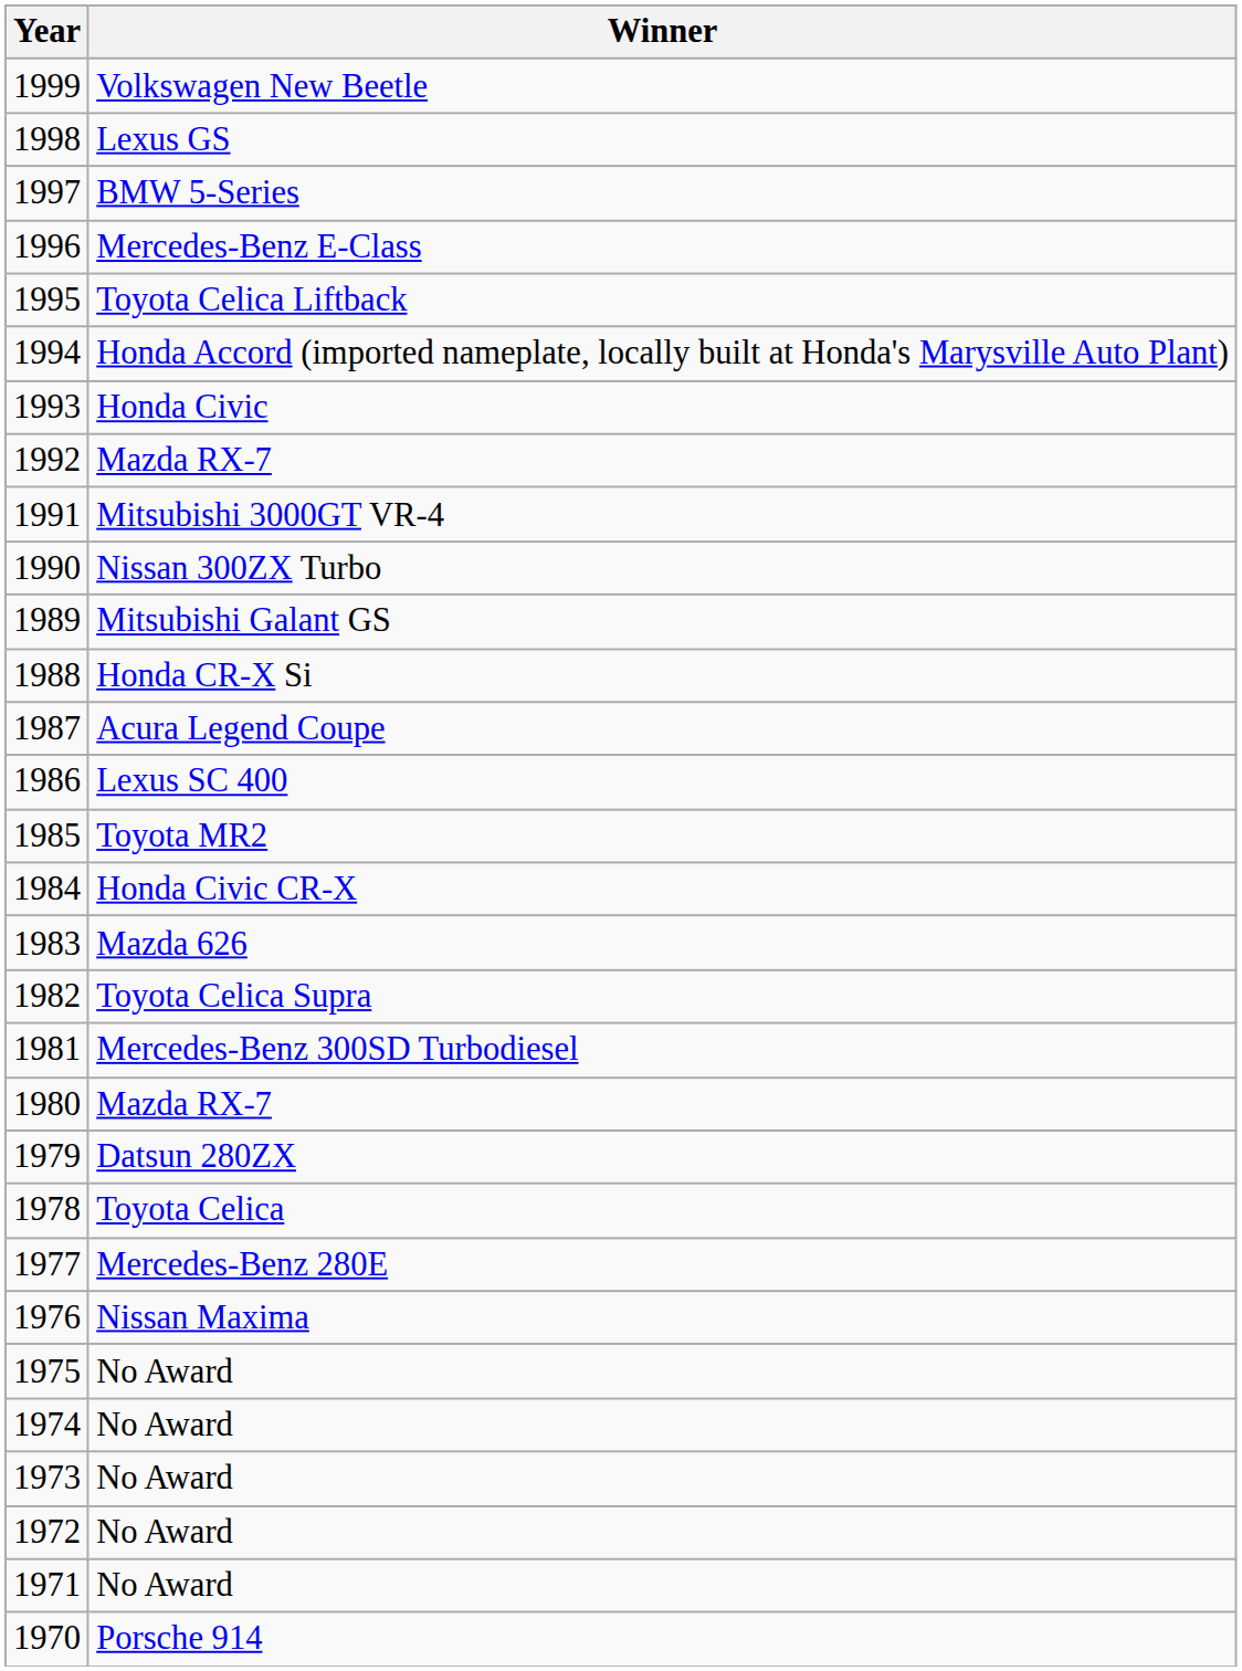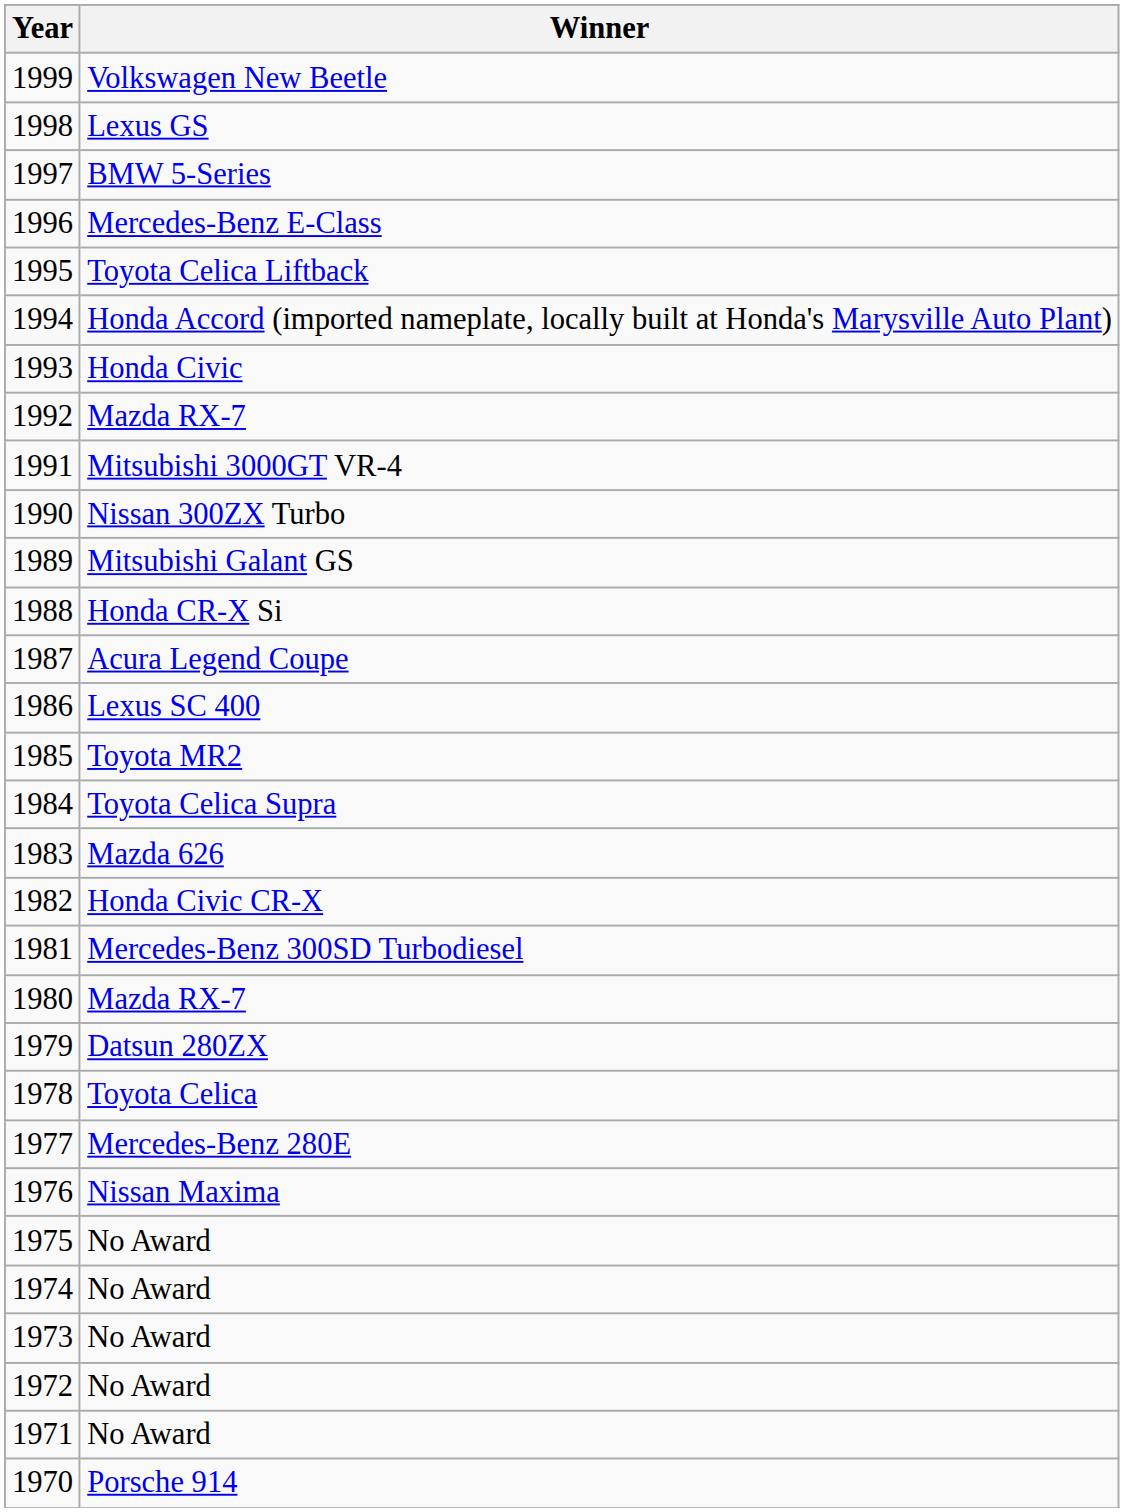 <table class="wikitable sortable">
 <tr>
 <th>Year</th>
 <th>Winner</th>
 </tr>
 <tr>
 <td>1999</td>
 <td><a href='#'>Volkswagen New Beetle</a></td>
 </tr>
 <tr>
 <td>1998</td>
 <td><a href='#'>Lexus GS</a></td>
 </tr>
 <tr>
 <td>1997</td>
 <td><a href='#'>BMW 5-Series</a></td>
 </tr>
 <tr>
 <td>1996</td>
 <td><a href='#'>Mercedes-Benz E-Class</a></td>
 </tr>
 <tr>
 <td>1995</td>
 <td><a href='#'>Toyota Celica Liftback</a></td>
 </tr>
 <tr>
 <td>1994</td>
 <td><a href='#'>Honda Accord</a> (imported nameplate, locally built at Honda's <a href='#'>Marysville Auto Plant</a>)</td>
 </tr>
 <tr>
 <td>1993</td>
 <td><a href='#'>Honda Civic</a></td>
 </tr>
 <tr>
 <td>1992</td>
 <td><a href='#'>Mazda RX-7</a></td>
 </tr>
 <tr>
 <td>1991</td>
 <td><a href='#'>Mitsubishi 3000GT</a> VR-4</td>
 </tr>
 <tr>
 <td>1990</td>
 <td><a href='#'>Nissan 300ZX</a> Turbo</td>
 </tr>
 <tr>
 <td>1989</td>
 <td><a href='#'>Mitsubishi Galant</a> GS</td>
 </tr>
 <tr>
 <td>1988</td>
 <td><a href='#'>Honda CR-X</a> Si</td>
 </tr>
 <tr>
 <td>1987</td>
 <td><a href='#'>Acura Legend Coupe</a></td>
 </tr>
 <tr>
 <td>1986</td>
 <td><a href='#'>Lexus SC 400</a></td>
 </tr>
 <tr>
 <td>1985</td>
 <td><a href='#'>Toyota MR2</a></td>
 </tr>
 <tr>
 <td>1984</td>
-<td><a href='#'>Honda Civic CR-X</a></td>
+<td><a href='#'>Toyota Celica Supra</a></td>
 </tr>
 <tr>
 <td>1983</td>
 <td><a href='#'>Mazda 626</a></td>
 </tr>
 <tr>
 <td>1982</td>
-<td><a href='#'>Toyota Celica Supra</a></td>
+<td><a href='#'>Honda Civic CR-X</a></td>
 </tr>
 <tr>
 <td>1981</td>
 <td><a href='#'>Mercedes-Benz 300SD Turbodiesel</a></td>
 </tr>
 <tr>
 <td>1980</td>
 <td><a href='#'>Mazda RX-7</a></td>
 </tr>
 <tr>
 <td>1979</td>
 <td><a href='#'>Datsun 280ZX</a></td>
 </tr>
 <tr>
 <td>1978</td>
 <td><a href='#'>Toyota Celica</a></td>
 </tr>
 <tr>
 <td>1977</td>
 <td><a href='#'>Mercedes-Benz 280E</a></td>
 </tr>
 <tr>
 <td>1976</td>
 <td><a href='#'>Nissan Maxima</a></td>
 </tr>
 <tr>
 <td>1975</td>
 <td>No Award</td>
 </tr>
 <tr>
 <td>1974</td>
 <td>No Award</td>
 </tr>
 <tr>
 <td>1973</td>
 <td>No Award</td>
 </tr>
 <tr>
 <td>1972</td>
 <td>No Award</td>
 </tr>
 <tr>
 <td>1971</td>
 <td>No Award</td>
 </tr>
 <tr>
 <td>1970</td>
 <td><a href='#'>Porsche 914</a></td>
 </tr>
 </table>
